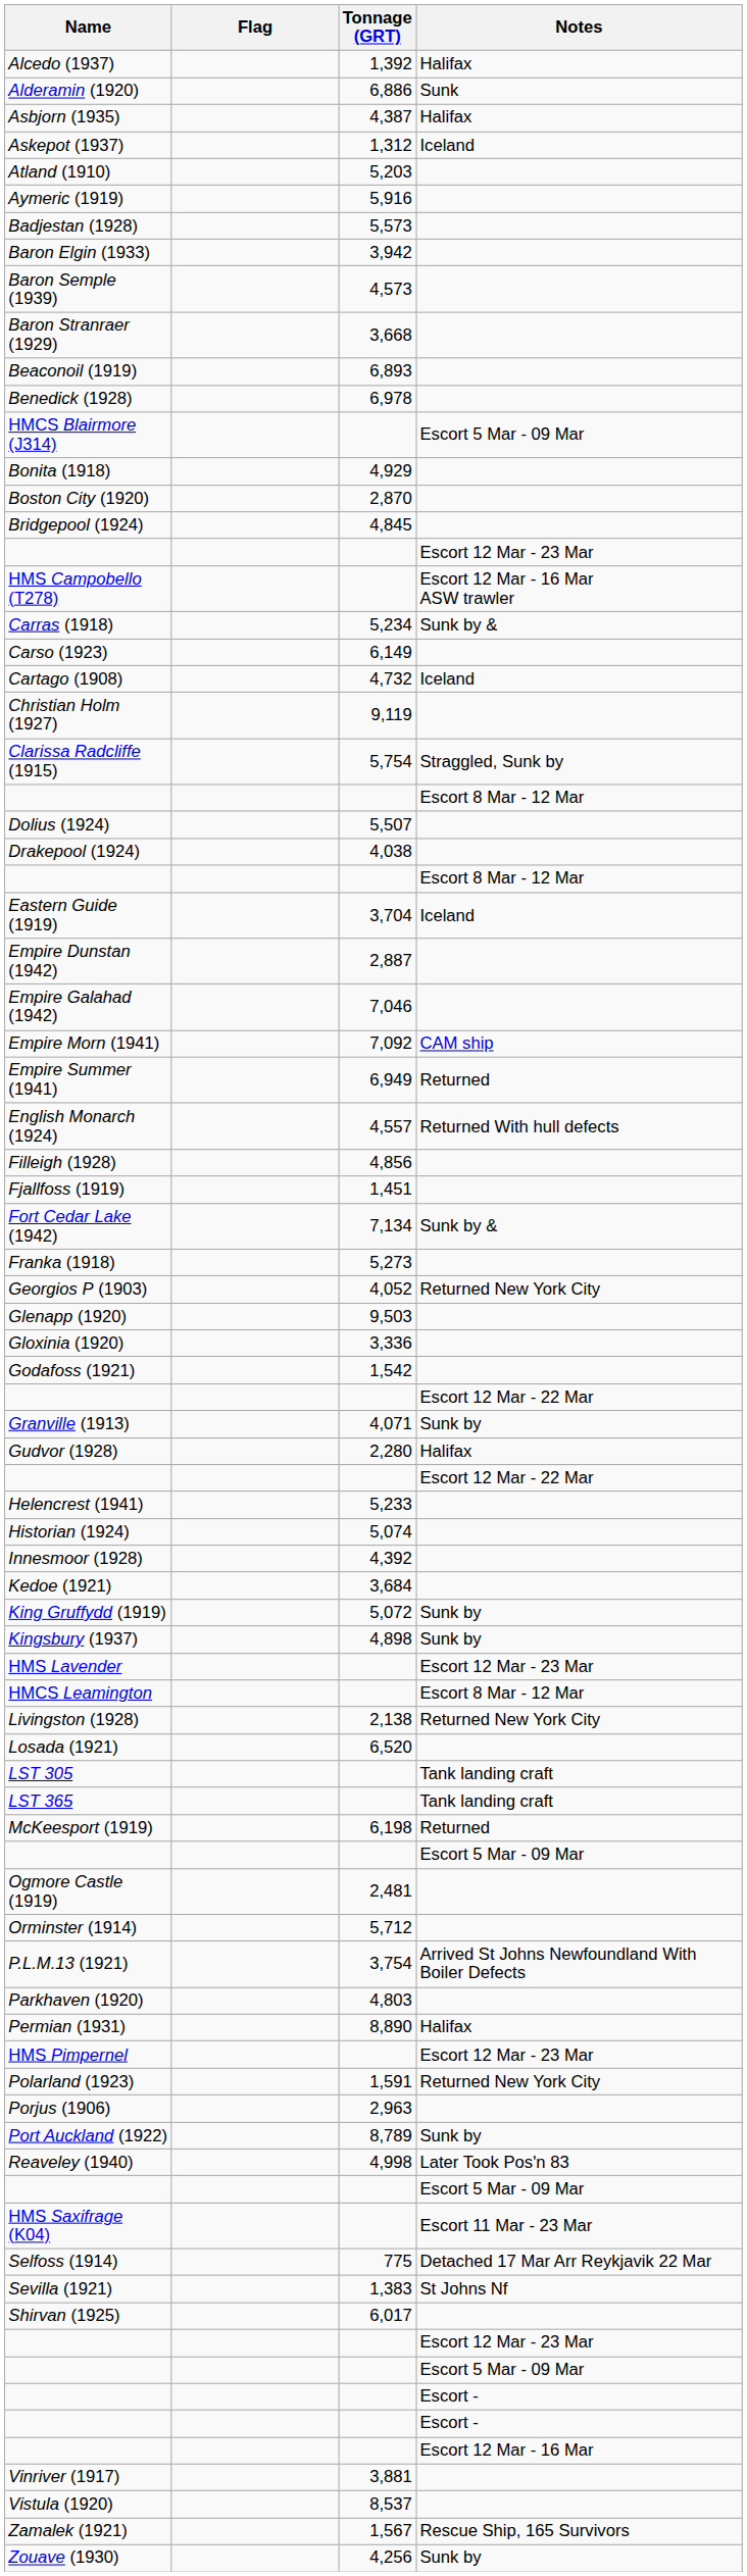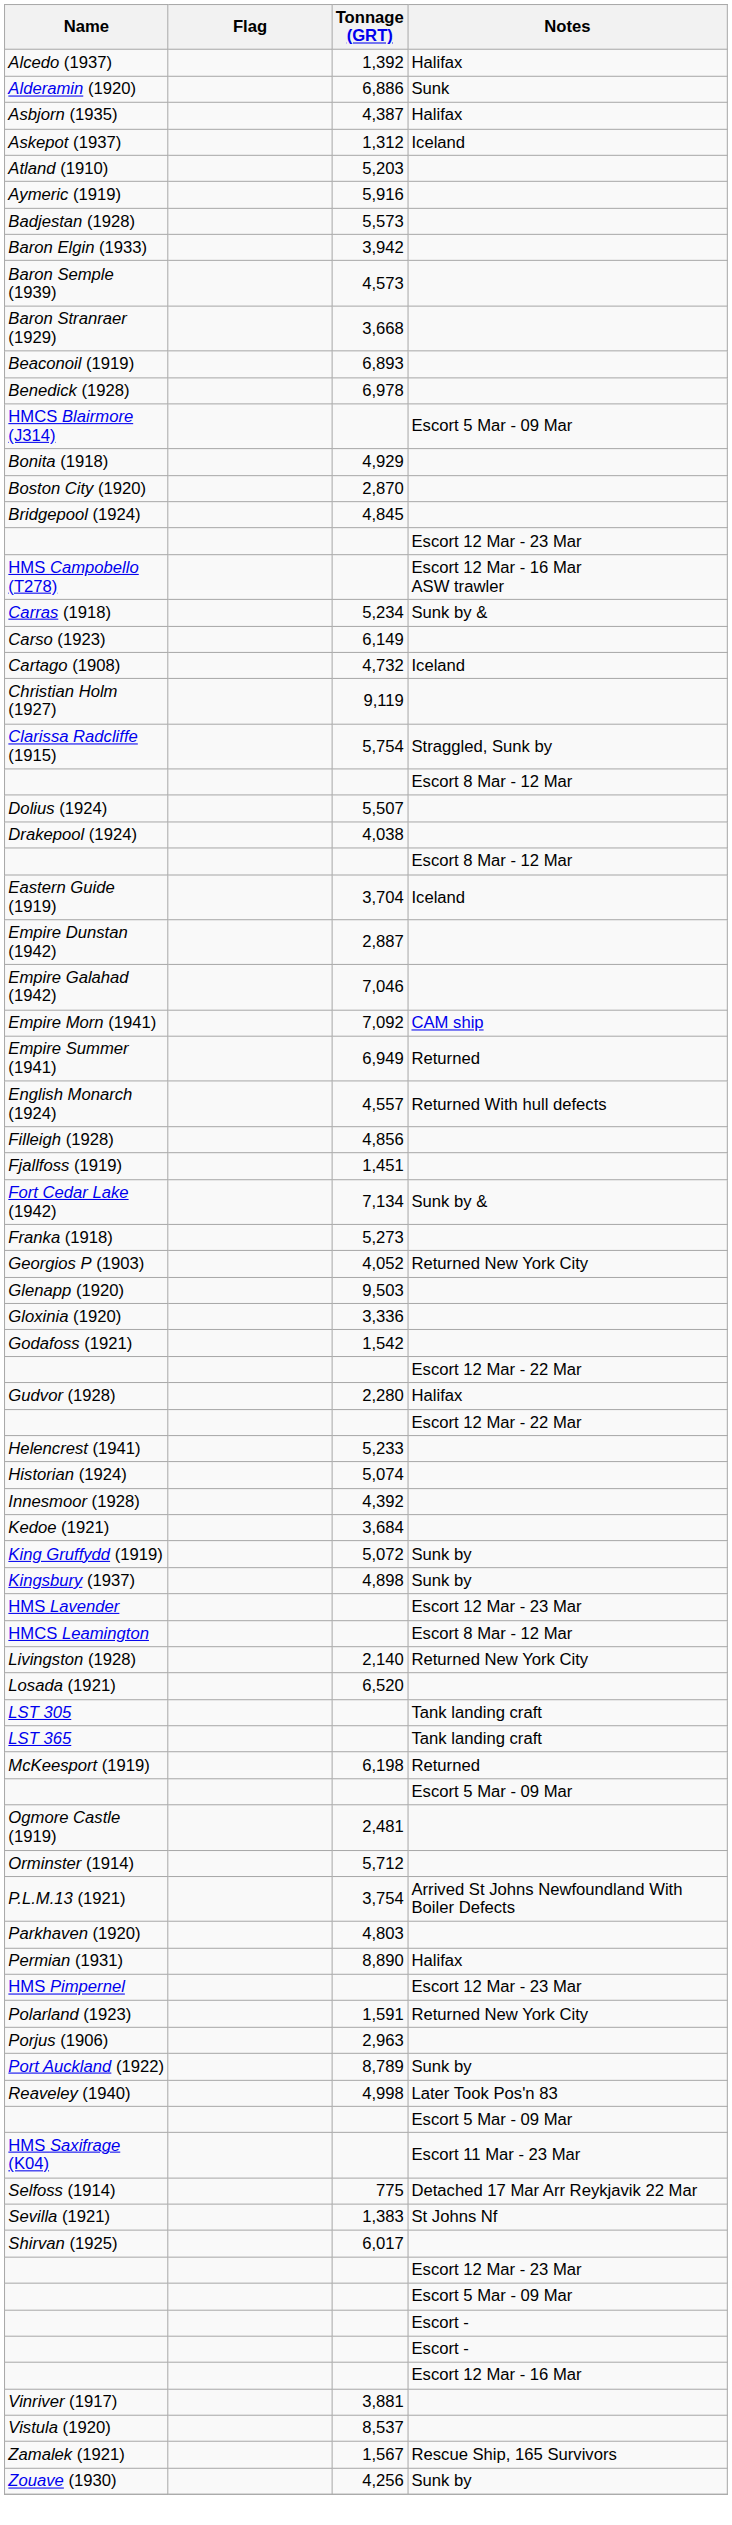 <table class="wikitable sortable">
 <tr>
 <th scope="col" width="150px">Name</th>
 <th scope="col" width="150px">Flag</th>
 <th scope="col" width="30px">Tonnage <a href='#'>(GRT)</a></th>
 <th scope="col" width="300px">Notes</th>
 </tr>
 <tr>
 <td align="left"><em>Alcedo</em> (1937)</td>
 <td align="left"></td>
 <td align="right">1,392</td>
 <td align="left">Halifax</td>
 </tr>
 <tr>
 <td align="left"><em><a href='#'>Alderamin</a></em> (1920)</td>
 <td align="left"></td>
 <td align="right">6,886</td>
 <td align="left">Sunk</td>
 </tr>
 <tr>
 <td align="left"><em>Asbjorn</em> (1935)</td>
 <td align="left"></td>
 <td align="right">4,387</td>
 <td align="left">Halifax</td>
 </tr>
 <tr>
 <td align="left"><em>Askepot</em> (1937)</td>
 <td align="left"></td>
 <td align="right">1,312</td>
 <td align="left">Iceland</td>
 </tr>
 <tr>
 <td align="left"><em>Atland</em> (1910)</td>
 <td align="left"></td>
 <td align="right">5,203</td>
 <td align="left"></td>
 </tr>
 <tr>
 <td align="left"><em>Aymeric</em> (1919)</td>
 <td align="left"></td>
 <td align="right">5,916</td>
 <td align="left"></td>
 </tr>
 <tr>
 <td align="left"><em>Badjestan</em> (1928)</td>
 <td align="left"></td>
 <td align="right">5,573</td>
 <td align="left"></td>
 </tr>
 <tr>
 <td align="left"><em>Baron Elgin</em> (1933)</td>
 <td align="left"></td>
 <td align="right">3,942</td>
 <td align="left"></td>
 </tr>
 <tr>
 <td align="left"><em>Baron Semple</em> (1939)</td>
 <td align="left"></td>
 <td align="right">4,573</td>
 <td align="left"></td>
 </tr>
 <tr>
 <td align="left"><em>Baron Stranraer</em> (1929)</td>
 <td align="left"></td>
 <td align="right">3,668</td>
 <td align="left"></td>
 </tr>
 <tr>
 <td align="left"><em>Beaconoil</em> (1919)</td>
 <td align="left"></td>
 <td align="right">6,893</td>
 <td align="left"></td>
 </tr>
 <tr>
 <td align="left"><em>Benedick</em> (1928)</td>
 <td align="left"></td>
 <td align="right">6,978</td>
 <td align="left"></td>
 </tr>
 <tr>
 <td align="left"><a href='#'>HMCS <em>Blairmore</em> (J314)</a></td>
 <td align="left"></td>
 <td align="right"></td>
 <td align="left">Escort 5 Mar - 09 Mar</td>
 </tr>
 <tr>
 <td align="left"><em>Bonita</em> (1918)</td>
 <td align="left"></td>
 <td align="right">4,929</td>
 <td align="left"></td>
 </tr>
 <tr>
 <td align="left"><em>Boston City</em> (1920)</td>
 <td align="left"></td>
 <td align="right">2,870</td>
 <td align="left"></td>
 </tr>
 <tr>
 <td align="left"><em>Bridgepool</em> (1924)</td>
 <td align="left"></td>
 <td align="right">4,845</td>
 <td align="left"></td>
 </tr>
 <tr>
 <td align="left"></td>
 <td align="left"></td>
 <td align="right"></td>
 <td align="left">Escort 12 Mar - 23 Mar</td>
 </tr>
 <tr>
 <td align="left"><a href='#'>HMS <em>Campobello</em> (T278)</a></td>
 <td align="left"></td>
 <td align="right"></td>
 <td align="left">Escort 12 Mar - 16 Mar<br>ASW trawler</td>
 </tr>
 <tr>
 <td align="left"><em><a href='#'>Carras</a></em> (1918)</td>
 <td align="left"></td>
 <td align="right">5,234</td>
 <td align="left">Sunk by  & </td>
 </tr>
 <tr>
 <td align="left"><em>Carso</em> (1923)</td>
 <td align="left"></td>
 <td align="right">6,149</td>
 <td align="left"></td>
 </tr>
 <tr>
 <td align="left"><em>Cartago</em> (1908)</td>
 <td align="left"></td>
 <td align="right">4,732</td>
 <td align="left">Iceland</td>
 </tr>
 <tr>
 <td align="left"><em>Christian Holm</em> (1927)</td>
 <td align="left"></td>
 <td align="right">9,119</td>
 <td align="left"></td>
 </tr>
 <tr>
 <td align="left"><em><a href='#'>Clarissa Radcliffe</a></em> (1915)</td>
 <td align="left"></td>
 <td align="right">5,754</td>
 <td align="left">Straggled, Sunk by </td>
 </tr>
 <tr>
 <td align="left"></td>
 <td align="left"></td>
 <td align="right"></td>
 <td align="left">Escort 8 Mar - 12 Mar</td>
 </tr>
 <tr>
 <td align="left"><em>Dolius</em> (1924)</td>
 <td align="left"></td>
 <td align="right">5,507</td>
 <td align="left"></td>
 </tr>
 <tr>
 <td align="left"><em>Drakepool</em> (1924)</td>
 <td align="left"></td>
 <td align="right">4,038</td>
 <td align="left"></td>
 </tr>
 <tr>
 <td align="left"></td>
 <td align="left"></td>
 <td align="right"></td>
 <td align="left">Escort 8 Mar - 12 Mar</td>
 </tr>
 <tr>
 <td align="left"><em>Eastern Guide</em> (1919)</td>
 <td align="left"></td>
 <td align="right">3,704</td>
 <td align="left">Iceland</td>
 </tr>
 <tr>
 <td align="left"><em>Empire Dunstan</em> (1942)</td>
 <td align="left"></td>
 <td align="right">2,887</td>
 <td align="left"></td>
 </tr>
 <tr>
 <td align="left"><em>Empire Galahad</em> (1942)</td>
 <td align="left"></td>
 <td align="right">7,046</td>
 <td align="left"></td>
 </tr>
 <tr>
 <td align="left"><em>Empire Morn</em> (1941)</td>
 <td align="left"></td>
 <td align="right">7,092</td>
 <td align="left"><a href='#'>CAM ship</a></td>
 </tr>
 <tr>
 <td align="left"><em>Empire Summer</em> (1941)</td>
 <td align="left"></td>
 <td align="right">6,949</td>
 <td align="left">Returned</td>
 </tr>
 <tr>
 <td align="left"><em>English Monarch</em> (1924)</td>
 <td align="left"></td>
 <td align="right">4,557</td>
 <td align="left">Returned With hull defects</td>
 </tr>
 <tr>
 <td align="left"><em>Filleigh</em> (1928)</td>
 <td align="left"></td>
 <td align="right">4,856</td>
 <td align="left"></td>
 </tr>
 <tr>
 <td align="left"><em>Fjallfoss</em> (1919)</td>
 <td align="left"></td>
 <td align="right">1,451</td>
 <td align="left"></td>
 </tr>
 <tr>
 <td align="left"><em><a href='#'>Fort Cedar Lake</a></em> (1942)</td>
 <td align="left"></td>
 <td align="right">7,134</td>
 <td align="left">Sunk by  & </td>
 </tr>
 <tr>
 <td align="left"><em>Franka</em> (1918)</td>
 <td align="left"></td>
 <td align="right">5,273</td>
 <td align="left"></td>
 </tr>
 <tr>
 <td align="left"><em>Georgios P</em> (1903)</td>
 <td align="left"></td>
 <td align="right">4,052</td>
 <td align="left">Returned New York City</td>
 </tr>
 <tr>
 <td align="left"><em>Glenapp</em> (1920)</td>
 <td align="left"></td>
 <td align="right">9,503</td>
 <td align="left"></td>
 </tr>
 <tr>
 <td align="left"><em>Gloxinia</em> (1920)</td>
 <td align="left"></td>
 <td align="right">3,336</td>
 <td align="left"></td>
 </tr>
 <tr>
 <td align="left"><em>Godafoss</em> (1921)</td>
 <td align="left"></td>
 <td align="right">1,542</td>
 <td align="left"></td>
 </tr>
 <tr>
 <td align="left"></td>
 <td align="left"></td>
 <td align="right"></td>
 <td align="left">Escort 12 Mar - 22 Mar</td>
 </tr>
 <tr>
-<td align="left"><em><a href='#'>Granville</a></em> (1913)</td>
-<td align="left"></td>
-<td align="right">4,071</td>
-<td align="left">Sunk by </td>
-</tr>
-<tr>
 <td align="left"><em>Gudvor</em> (1928)</td>
 <td align="left"></td>
 <td align="right">2,280</td>
 <td align="left">Halifax</td>
 </tr>
 <tr>
 <td align="left"></td>
 <td align="left"></td>
 <td align="right"></td>
 <td align="left">Escort 12 Mar - 22 Mar</td>
 </tr>
 <tr>
 <td align="left"><em>Helencrest</em> (1941)</td>
 <td align="left"></td>
 <td align="right">5,233</td>
 <td align="left"></td>
 </tr>
 <tr>
 <td align="left"><em>Historian</em> (1924)</td>
 <td align="left"></td>
 <td align="right">5,074</td>
 <td align="left"></td>
 </tr>
 <tr>
 <td align="left"><em>Innesmoor</em> (1928)</td>
 <td align="left"></td>
 <td align="right">4,392</td>
 <td align="left"></td>
 </tr>
 <tr>
 <td align="left"><em>Kedoe</em> (1921)</td>
 <td align="left"></td>
 <td align="right">3,684</td>
 <td align="left"></td>
 </tr>
 <tr>
 <td align="left"><em><a href='#'>King Gruffydd</a></em> (1919)</td>
 <td align="left"></td>
 <td align="right">5,072</td>
 <td align="left">Sunk by </td>
 </tr>
 <tr>
 <td align="left"><em><a href='#'>Kingsbury</a></em> (1937)</td>
 <td align="left"></td>
 <td align="right">4,898</td>
 <td align="left">Sunk  by </td>
 </tr>
 <tr>
 <td align="left"><a href='#'>HMS <em>Lavender</em></a></td>
 <td align="left"></td>
 <td align="right"></td>
 <td align="left">Escort 12 Mar - 23 Mar</td>
 </tr>
 <tr>
 <td align="left"><a href='#'>HMCS <em>Leamington</em></a></td>
 <td align="left"></td>
 <td align="right"></td>
 <td align="left">Escort 8 Mar - 12 Mar</td>
 </tr>
 <tr>
 <td align="left"><em>Livingston</em> (1928)</td>
 <td align="left"></td>
-<td align="right">2,138</td>
+<td align="right">2,140</td>
 <td align="left">Returned New York City</td>
 </tr>
 <tr>
 <td align="left"><em>Losada</em> (1921)</td>
 <td align="left"></td>
 <td align="right">6,520</td>
 <td align="left"></td>
 </tr>
 <tr>
 <td align="left"><em><a href='#'>LST 305</a></em></td>
 <td align="left"></td>
 <td align="right"></td>
 <td align="left">Tank landing craft</td>
 </tr>
 <tr>
 <td align="left"><em><a href='#'>LST 365</a></em></td>
 <td align="left"></td>
 <td align="right"></td>
 <td align="left">Tank landing craft</td>
 </tr>
 <tr>
 <td align="left"><em>McKeesport</em> (1919)</td>
 <td align="left"></td>
 <td align="right">6,198</td>
 <td align="left">Returned</td>
 </tr>
 <tr>
 <td align="left"></td>
 <td align="left"></td>
 <td align="right"></td>
 <td align="left">Escort 5 Mar - 09 Mar</td>
 </tr>
 <tr>
 <td align="left"><em>Ogmore Castle</em> (1919)</td>
 <td align="left"></td>
 <td align="right">2,481</td>
 <td align="left"></td>
 </tr>
 <tr>
 <td align="left"><em>Orminster</em> (1914)</td>
 <td align="left"></td>
 <td align="right">5,712</td>
 <td align="left"></td>
 </tr>
 <tr>
 <td align="left"><em>P.L.M.13</em> (1921)</td>
 <td align="left"></td>
 <td align="right">3,754</td>
 <td align="left">Arrived St Johns Newfoundland With Boiler Defects</td>
 </tr>
 <tr>
 <td align="left"><em>Parkhaven</em> (1920)</td>
 <td align="left"></td>
 <td align="right">4,803</td>
 <td align="left"></td>
 </tr>
 <tr>
 <td align="left"><em>Permian</em> (1931)</td>
 <td align="left"></td>
 <td align="right">8,890</td>
 <td align="left">Halifax</td>
 </tr>
 <tr>
 <td align="left"><a href='#'>HMS <em>Pimpernel</em></a></td>
 <td align="left"></td>
 <td align="right"></td>
 <td align="left">Escort 12 Mar - 23 Mar</td>
 </tr>
 <tr>
 <td align="left"><em>Polarland</em> (1923)</td>
 <td align="left"></td>
 <td align="right">1,591</td>
 <td align="left">Returned New York City</td>
 </tr>
 <tr>
 <td align="left"><em>Porjus</em> (1906)</td>
 <td align="left"></td>
 <td align="right">2,963</td>
 <td align="left"></td>
 </tr>
 <tr>
 <td align="left"><em><a href='#'>Port Auckland</a></em> (1922)</td>
 <td align="left"></td>
 <td align="right">8,789</td>
 <td align="left">Sunk by </td>
 </tr>
 <tr>
 <td align="left"><em>Reaveley</em> (1940)</td>
 <td align="left"></td>
 <td align="right">4,998</td>
 <td align="left">Later Took Pos'n 83</td>
 </tr>
 <tr>
 <td align="left"></td>
 <td align="left"></td>
 <td align="right"></td>
 <td align="left">Escort 5 Mar - 09 Mar</td>
 </tr>
 <tr>
 <td align="left"><a href='#'>HMS <em>Saxifrage</em> (K04)</a></td>
 <td align="left"></td>
 <td align="right"></td>
 <td align="left">Escort 11 Mar - 23 Mar</td>
 </tr>
 <tr>
 <td align="left"><em>Selfoss</em> (1914)</td>
 <td align="left"></td>
 <td align="right">775</td>
 <td align="left">Detached 17 Mar Arr Reykjavik 22 Mar</td>
 </tr>
 <tr>
 <td align="left"><em>Sevilla</em> (1921)</td>
 <td align="left"></td>
 <td align="right">1,383</td>
 <td align="left">St Johns Nf</td>
 </tr>
 <tr>
 <td align="left"><em>Shirvan</em> (1925)</td>
 <td align="left"></td>
 <td align="right">6,017</td>
 <td align="left"></td>
 </tr>
 <tr>
 <td align="left"></td>
 <td align="left"></td>
 <td align="right"></td>
 <td align="left">Escort 12 Mar - 23 Mar</td>
 </tr>
 <tr>
 <td align="left"></td>
 <td align="left"></td>
 <td align="right"></td>
 <td align="left">Escort 5 Mar - 09 Mar</td>
 </tr>
 <tr>
 <td align="left"></td>
 <td align="left"></td>
 <td align="right"></td>
 <td align="left">Escort -</td>
 </tr>
 <tr>
 <td align="left"></td>
 <td align="left"></td>
 <td align="right"></td>
 <td align="left">Escort -</td>
 </tr>
 <tr>
 <td align="left"></td>
 <td align="left"></td>
 <td align="right"></td>
 <td align="left">Escort 12 Mar - 16 Mar</td>
 </tr>
 <tr>
 <td align="left"><em>Vinriver</em> (1917)</td>
 <td align="left"></td>
 <td align="right">3,881</td>
 <td align="left"></td>
 </tr>
 <tr>
 <td align="left"><em>Vistula</em> (1920)</td>
 <td align="left"></td>
 <td align="right">8,537</td>
 <td align="left"></td>
 </tr>
 <tr>
 <td align="left"><em>Zamalek</em> (1921)</td>
 <td align="left"></td>
 <td align="right">1,567</td>
 <td align="left">Rescue Ship, 165 Survivors</td>
 </tr>
 <tr>
 <td align="left"><em><a href='#'>Zouave</a></em> (1930)</td>
 <td align="left"></td>
 <td align="right">4,256</td>
 <td align="left">Sunk by </td>
 </tr>
 <tr>
 </tr>
 </table>
